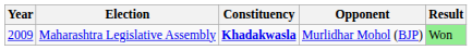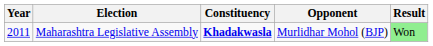 <table class="wikitable">
 <tr>
 <th>Year</th>
 <th>Election</th>
 <th>Constituency</th>
 <th>Opponent</th>
 <th>Result</th>
 </tr>
 <tr>
-<td><a href='#'>2009</a></td>
+<td><a href='#'>2011</a></td>
 <td><a href='#'>Maharashtra Legislative Assembly</a></td>
 <td><strong><a href='#'>Khadakwasla</a></strong></td>
 <td><a href='#'>Murlidhar Mohol</a> (<a href='#'>BJP</a>)</td>
 <td style="background-color:lightgreen;">Won</td>
 </tr>
 </table>
